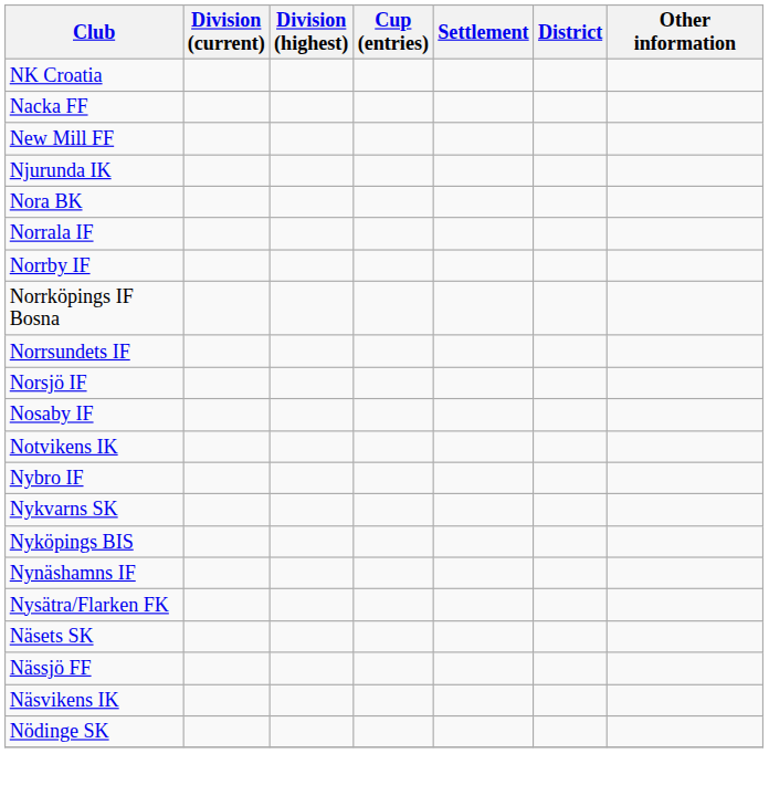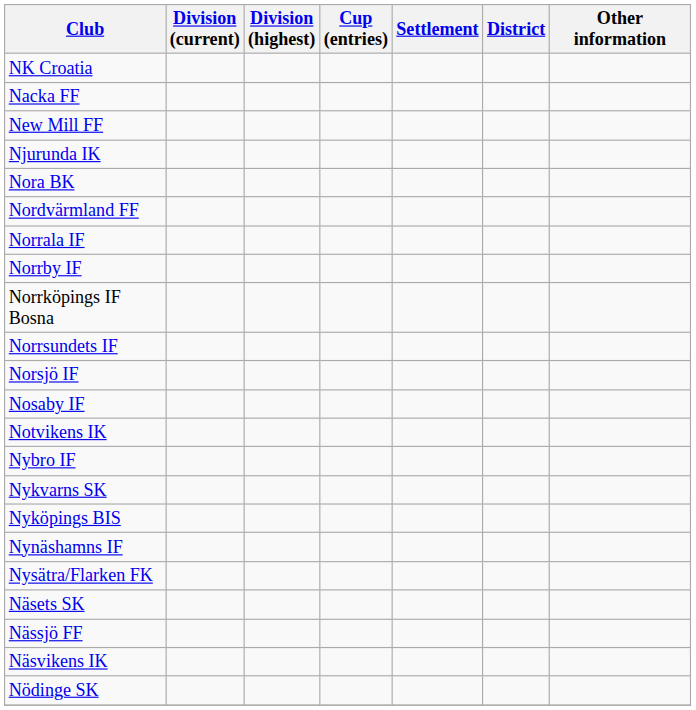 <table class="wikitable" style="text-align:left">
 <tr>
 <th style= width="180px"><a href='#'>Club</a></th>
 <th style= width="80px"><a href='#'>Division</a><br> (current)</th>
 <th style= width="80px"><a href='#'>Division</a><br> (highest)</th>
 <th style= width="60px"><a href='#'>Cup</a><br> (entries)</th>
 <th style= width="110px"><a href='#'>Settlement</a></th>
 <th style= width="110px"><a href='#'>District</a></th>
 <th style= width="230px">Other information</th>
 </tr>
 <tr>
 <td><a href='#'>NK Croatia</a></td>
 <td></td>
 <td></td>
 <td></td>
 <td></td>
 <td></td>
 <td></td>
 </tr>
 <tr>
 <td><a href='#'>Nacka FF</a></td>
 <td></td>
 <td></td>
 <td></td>
 <td></td>
 <td></td>
 <td></td>
 </tr>
 <tr>
 <td><a href='#'>New Mill FF</a></td>
 <td></td>
 <td></td>
 <td></td>
 <td></td>
 <td></td>
 <td></td>
 </tr>
 <tr>
 <td><a href='#'>Njurunda IK</a></td>
 <td></td>
 <td></td>
 <td></td>
 <td></td>
 <td></td>
 <td></td>
 </tr>
 <tr>
 <td><a href='#'>Nora BK</a></td>
+<td></td>
+<td></td>
+<td></td>
+<td></td>
+<td></td>
+<td></td>
+</tr>
+<tr>
+<td><a href='#'>Nordvärmland FF</a></td>
 <td></td>
 <td></td>
 <td></td>
 <td></td>
 <td></td>
 <td></td>
 </tr>
 <tr>
 <td><a href='#'>Norrala IF</a></td>
 <td></td>
 <td></td>
 <td></td>
 <td></td>
 <td></td>
 <td></td>
 </tr>
 <tr>
 <td><a href='#'>Norrby IF</a></td>
 <td></td>
 <td></td>
 <td></td>
 <td></td>
 <td></td>
 <td></td>
 </tr>
 <tr>
 <td>Norrköpings IF Bosna</td>
 <td></td>
 <td></td>
 <td></td>
 <td></td>
 <td></td>
 <td></td>
 </tr>
 <tr>
 <td><a href='#'>Norrsundets IF</a></td>
 <td></td>
 <td></td>
 <td></td>
 <td></td>
 <td></td>
 <td></td>
 </tr>
 <tr>
 <td><a href='#'>Norsjö IF</a></td>
 <td></td>
 <td></td>
 <td></td>
 <td></td>
 <td></td>
 <td></td>
 </tr>
 <tr>
 <td><a href='#'>Nosaby IF</a></td>
 <td></td>
 <td></td>
 <td></td>
 <td></td>
 <td></td>
 <td></td>
 </tr>
 <tr>
 <td><a href='#'>Notvikens IK</a></td>
 <td></td>
 <td></td>
 <td></td>
 <td></td>
 <td></td>
 <td></td>
 </tr>
 <tr>
 <td><a href='#'>Nybro IF</a></td>
 <td></td>
 <td></td>
 <td></td>
 <td></td>
 <td></td>
 <td></td>
 </tr>
 <tr>
 <td><a href='#'>Nykvarns SK</a></td>
 <td></td>
 <td></td>
 <td></td>
 <td></td>
 <td></td>
 <td></td>
 </tr>
 <tr>
 <td><a href='#'>Nyköpings BIS</a></td>
 <td></td>
 <td></td>
 <td></td>
 <td></td>
 <td></td>
 <td></td>
 </tr>
 <tr>
 <td><a href='#'>Nynäshamns IF</a></td>
 <td></td>
 <td></td>
 <td></td>
 <td></td>
 <td></td>
 <td></td>
 </tr>
 <tr>
 <td><a href='#'>Nysätra/Flarken FK</a></td>
 <td></td>
 <td></td>
 <td></td>
 <td></td>
 <td></td>
 <td></td>
 </tr>
 <tr>
 <td><a href='#'>Näsets SK</a></td>
 <td></td>
 <td></td>
 <td></td>
 <td></td>
 <td></td>
 <td></td>
 </tr>
 <tr>
 <td><a href='#'>Nässjö FF</a></td>
 <td></td>
 <td></td>
 <td></td>
 <td></td>
 <td></td>
 <td></td>
 </tr>
 <tr>
 <td><a href='#'>Näsvikens IK</a></td>
 <td></td>
 <td></td>
 <td></td>
 <td></td>
 <td></td>
 <td></td>
 </tr>
 <tr>
 <td><a href='#'>Nödinge SK</a></td>
 <td></td>
 <td></td>
 <td></td>
 <td></td>
 <td></td>
 <td></td>
 </tr>
 <tr>
 </tr>
 </table>
